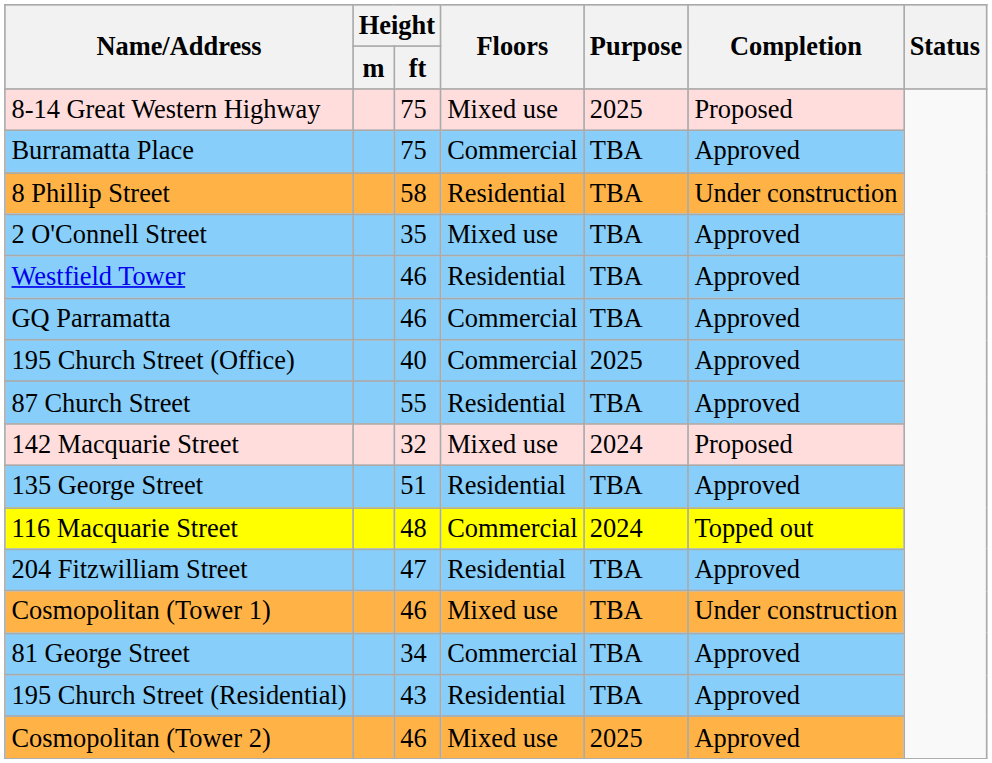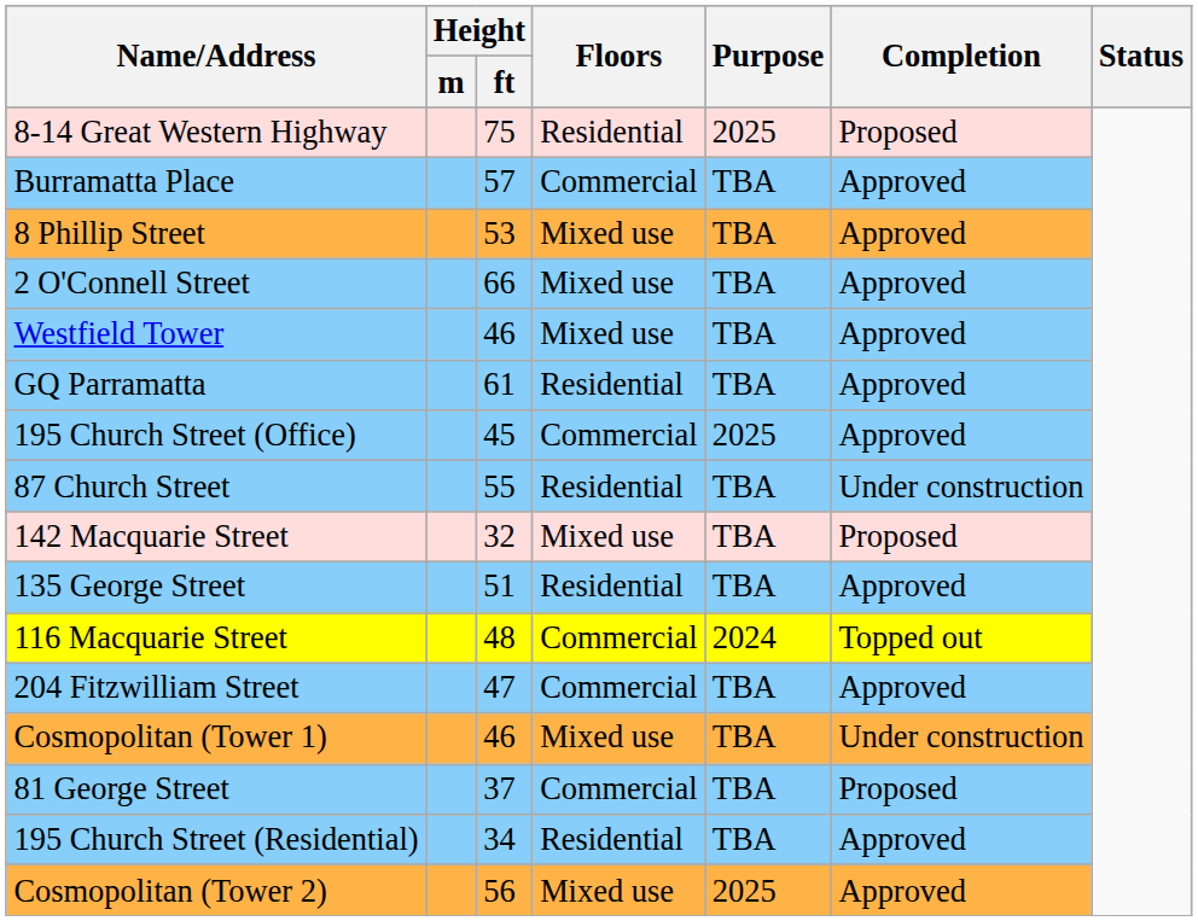 <table class="wikitable sortable" style="text-align:left; margin:auto;">
 <tr>
 <th rowspan="2">Name/Address</th>
 <th colspan="2">Height</th>
 <th rowspan="2">Floors</th>
 <th rowspan="2">Purpose</th>
 <th rowspan="2">Completion</th>
 <th rowspan="2">Status</th>
 </tr>
 <tr>
 <th>m</th>
 <th>ft</th>
 </tr>
 <tr style="background:#fdd;">
 <td>8-14 Great Western Highway</td>
 <td></td>
 <td>75</td>
-<td>Mixed use</td>
+<td>Residential</td>
 <td>2025</td>
 <td>Proposed</td>
 </tr>
 <tr style="background:#87CEFA;">
 <td>Burramatta Place</td>
 <td></td>
-<td>75</td>
+<td>57</td>
 <td>Commercial</td>
 <td>TBA</td>
 <td>Approved</td>
 </tr>
 <tr style="background:#FFB347;">
 <td>8 Phillip Street</td>
 <td></td>
-<td>58</td>
-<td>Residential</td>
+<td>53</td>
+<td>Mixed use</td>
 <td>TBA</td>
-<td>Under construction</td>
+<td>Approved</td>
 </tr>
 <tr style="background:#87CEFA;">
 <td>2 O'Connell Street</td>
 <td></td>
-<td>35</td>
+<td>66</td>
 <td>Mixed use</td>
 <td>TBA</td>
 <td>Approved</td>
 </tr>
 <tr style="background:#87CEFA;">
 <td><a href='#'>Westfield Tower</a></td>
 <td></td>
 <td>46</td>
-<td>Residential</td>
+<td>Mixed use</td>
 <td>TBA</td>
 <td>Approved</td>
 </tr>
 <tr style="background:#87CEFA;">
 <td>GQ Parramatta</td>
 <td></td>
-<td>46</td>
-<td>Commercial</td>
+<td>61</td>
+<td>Residential</td>
 <td>TBA</td>
 <td>Approved</td>
 </tr>
 <tr style="background:#87CEFA;">
 <td>195 Church Street (Office)</td>
 <td></td>
-<td>40</td>
+<td>45</td>
 <td>Commercial</td>
 <td>2025</td>
 <td>Approved</td>
 </tr>
 <tr style="background:#87CEFA;">
 <td>87 Church Street</td>
 <td></td>
 <td>55</td>
 <td>Residential</td>
 <td>TBA</td>
-<td>Approved</td>
+<td>Under construction</td>
 </tr>
 <tr style="background:#fdd;">
 <td>142 Macquarie Street</td>
 <td></td>
 <td>32</td>
 <td>Mixed use</td>
-<td>2024</td>
+<td>TBA</td>
 <td>Proposed</td>
 </tr>
 <tr style="background:#87CEFA;">
 <td>135 George Street</td>
 <td></td>
 <td>51</td>
 <td>Residential</td>
 <td>TBA</td>
 <td>Approved</td>
 </tr>
 <tr style="background:#ffff00;">
 <td>116 Macquarie Street</td>
 <td></td>
 <td>48</td>
 <td>Commercial</td>
 <td>2024</td>
 <td>Topped out</td>
 </tr>
 <tr style="background:#87CEFA;">
 <td>204 Fitzwilliam Street</td>
 <td></td>
 <td>47</td>
-<td>Residential</td>
+<td>Commercial</td>
 <td>TBA</td>
 <td>Approved</td>
 </tr>
 <tr style="background:#FFB347;">
 <td>Cosmopolitan (Tower 1)</td>
 <td></td>
 <td>46</td>
 <td>Mixed use</td>
 <td>TBA</td>
 <td>Under construction</td>
 </tr>
 <tr style="background:#87CEFA;">
 <td>81 George Street</td>
 <td></td>
-<td>34</td>
+<td>37</td>
 <td>Commercial</td>
 <td>TBA</td>
-<td>Approved</td>
+<td>Proposed</td>
 </tr>
 <tr style="background:#87CEFA;">
 <td>195 Church Street (Residential)</td>
 <td></td>
-<td>43</td>
+<td>34</td>
 <td>Residential</td>
 <td>TBA</td>
 <td>Approved</td>
 </tr>
 <tr style="background:#FFB347;">
 <td>Cosmopolitan (Tower 2)</td>
 <td></td>
-<td>46</td>
+<td>56</td>
 <td>Mixed use</td>
 <td>2025</td>
 <td>Approved</td>
 </tr>
 </table>
